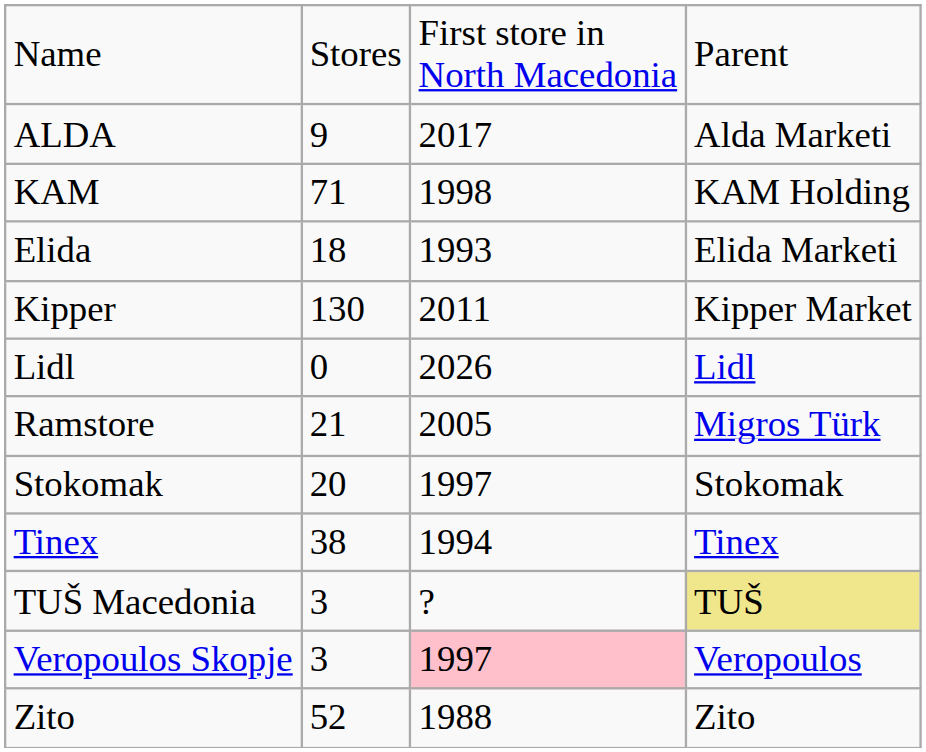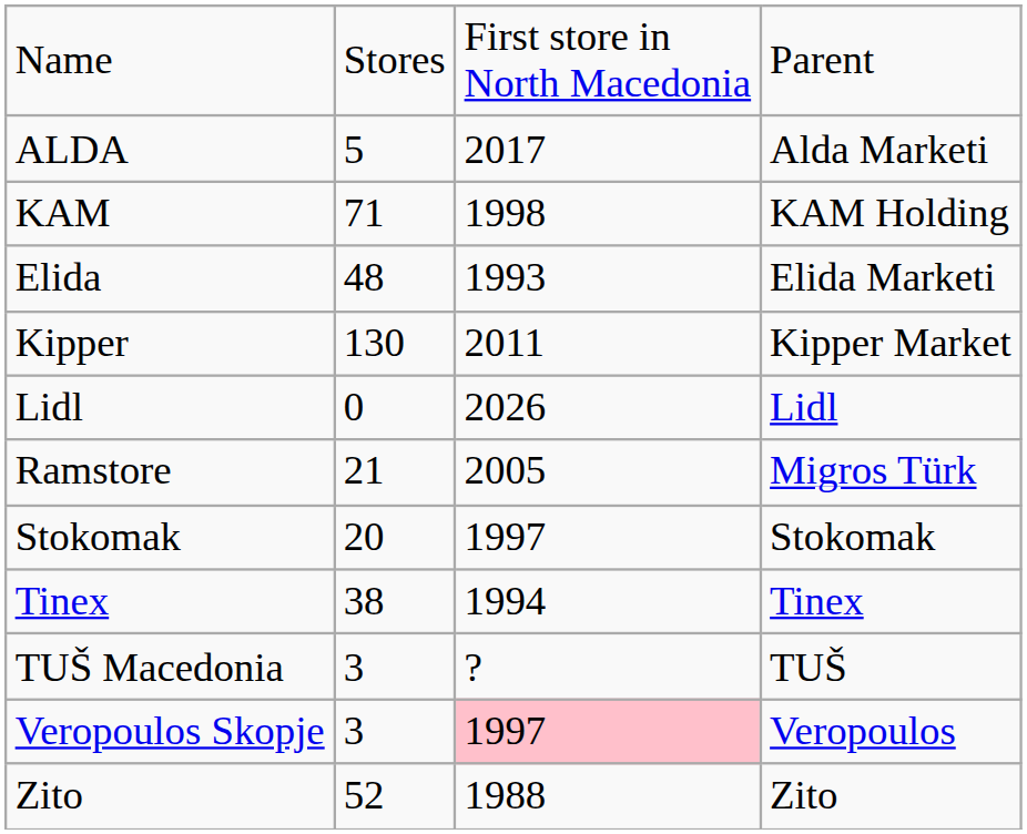 <table class="wikitable sortable">
 <tr>
 <td>Name</td>
 <td>Stores</td>
 <td>First store in<br><a href='#'>North Macedonia</a></td>
 <td>Parent</td>
 </tr>
 <tr>
 <td>ALDA</td>
-<td>9</td>
+<td>5</td>
 <td>2017</td>
 <td>Alda Marketi</td>
 </tr>
 <tr>
 <td>KAM</td>
 <td>71</td>
 <td>1998</td>
 <td>KAM Holding</td>
 </tr>
 <tr>
 <td>Elida</td>
-<td>18</td>
+<td>48</td>
 <td>1993</td>
 <td>Elida Marketi</td>
 </tr>
 <tr>
 <td>Kipper</td>
 <td>130</td>
 <td>2011</td>
 <td>Kipper Market</td>
 </tr>
 <tr>
 <td>Lidl</td>
 <td>0</td>
 <td>2026</td>
 <td><a href='#'>Lidl</a></td>
 </tr>
 <tr>
 <td>Ramstore</td>
 <td>21</td>
 <td>2005</td>
 <td><a href='#'>Migros Türk</a></td>
 </tr>
 <tr>
 <td>Stokomak</td>
 <td>20</td>
 <td>1997</td>
 <td>Stokomak</td>
 </tr>
 <tr>
 <td><a href='#'>Tinex</a></td>
 <td>38</td>
 <td>1994</td>
 <td><a href='#'>Tinex</a></td>
 </tr>
 <tr>
 <td>TUŠ Macedonia</td>
 <td>3</td>
 <td>?</td>
-<td style="background: khaki;">TUŠ</td>
+<td>TUŠ</td>
 </tr>
 <tr>
 <td><a href='#'>Veropoulos Skopje</a></td>
 <td>3</td>
 <td style="background: pink;">1997</td>
 <td><a href='#'>Veropoulos</a></td>
 </tr>
 <tr>
 <td>Zito</td>
 <td>52</td>
 <td>1988</td>
 <td>Zito</td>
 </tr>
 </table>
